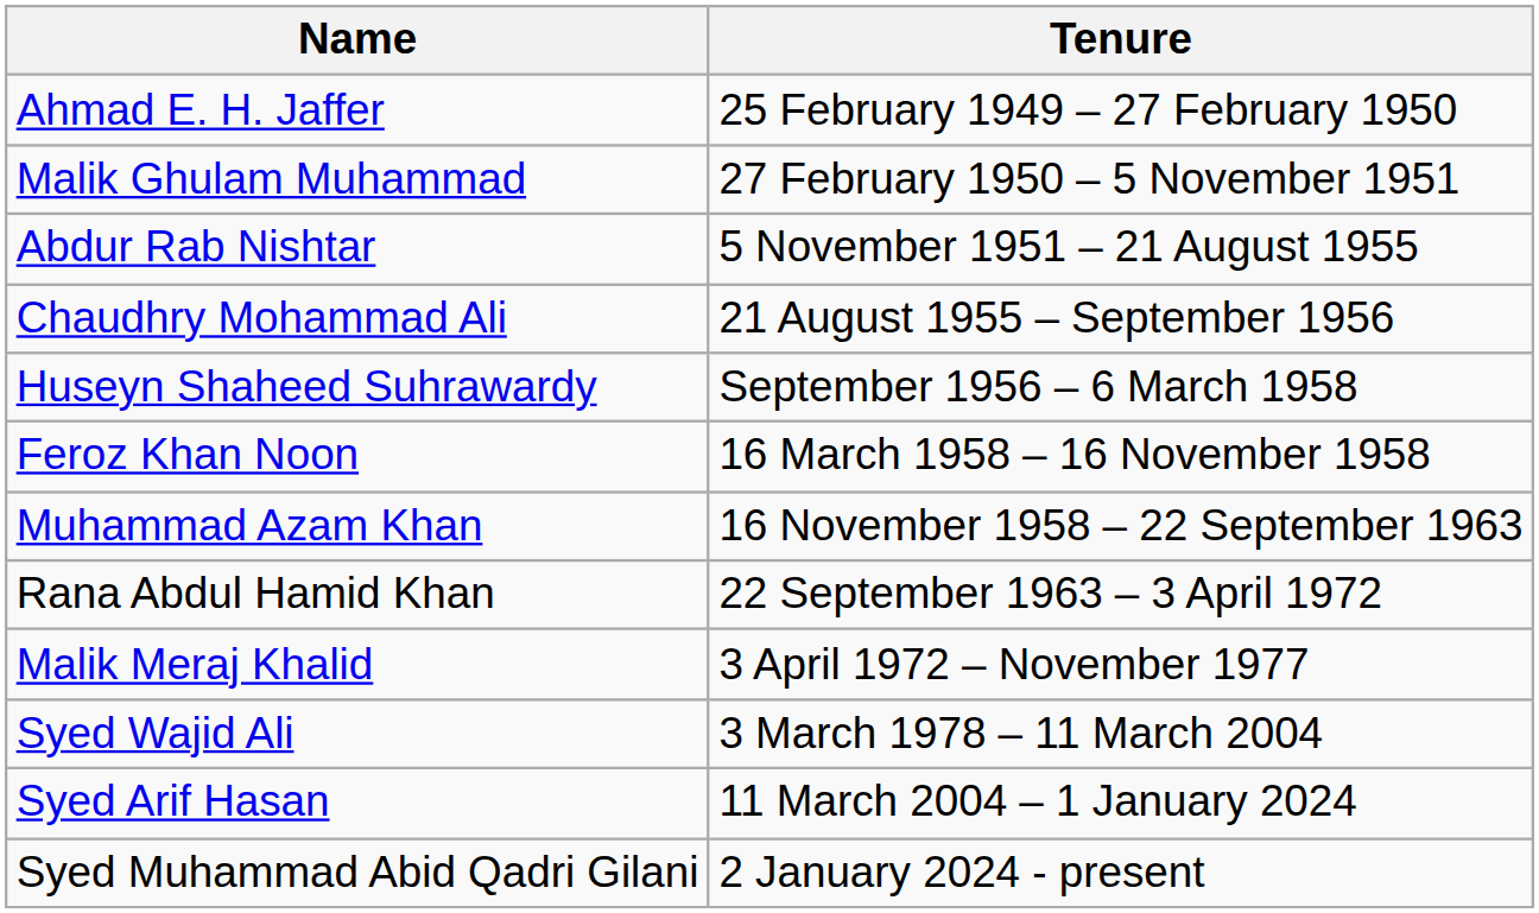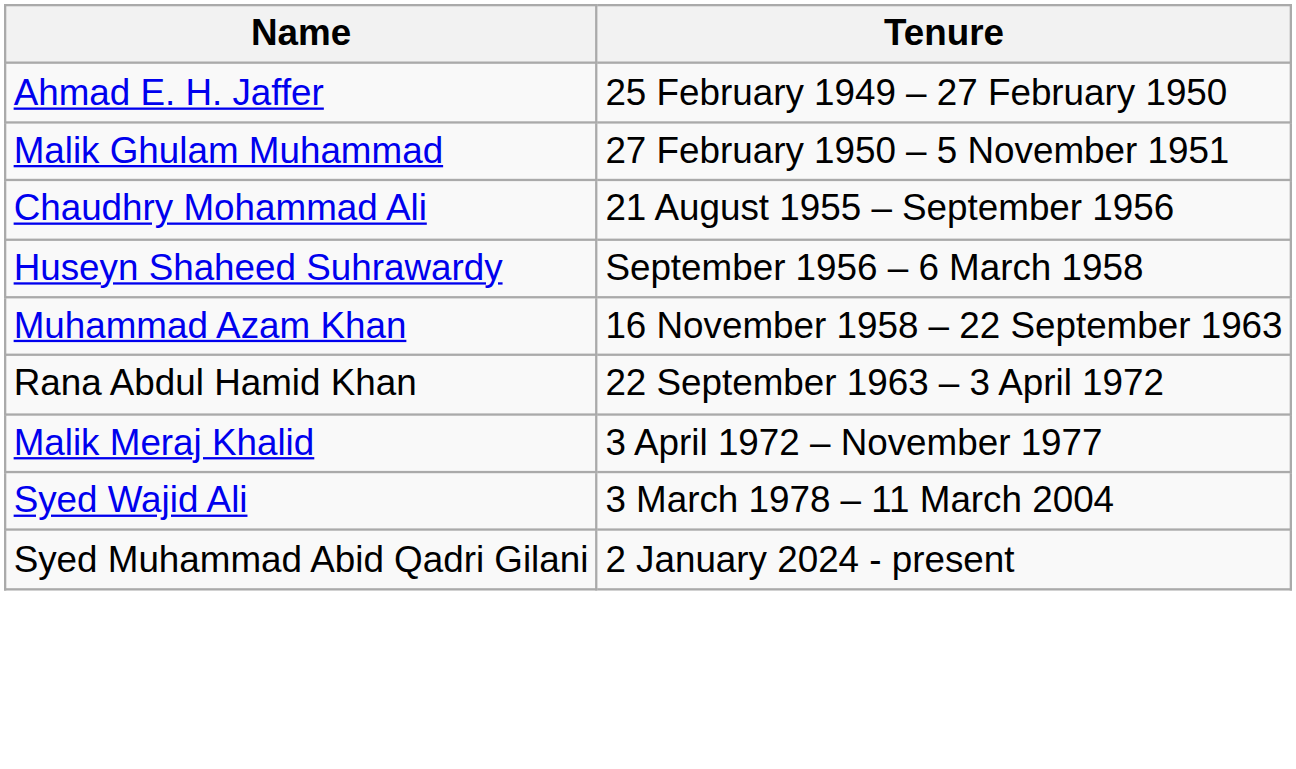 <table class="wikitable">
 <tr>
 <th>Name</th>
 <th>Tenure</th>
 </tr>
 <tr>
 <td><a href='#'>Ahmad E. H. Jaffer</a></td>
 <td>25 February 1949 – 27 February 1950</td>
 </tr>
 <tr>
 <td><a href='#'>Malik Ghulam Muhammad</a></td>
 <td>27 February 1950 – 5 November 1951</td>
 </tr>
 <tr>
-<td><a href='#'>Abdur Rab Nishtar</a></td>
-<td>5 November 1951 – 21 August 1955</td>
-</tr>
-<tr>
 <td><a href='#'>Chaudhry Mohammad Ali</a></td>
 <td>21 August 1955 – September 1956</td>
 </tr>
 <tr>
 <td><a href='#'>Huseyn Shaheed Suhrawardy</a></td>
 <td>September 1956 – 6 March 1958</td>
-</tr>
-<tr>
-<td><a href='#'>Feroz Khan Noon</a></td>
-<td>16 March 1958 – 16 November 1958</td>
 </tr>
 <tr>
 <td><a href='#'>Muhammad Azam Khan</a></td>
 <td>16 November 1958 – 22 September 1963</td>
 </tr>
 <tr>
 <td>Rana Abdul Hamid Khan</td>
 <td>22 September 1963 – 3 April 1972</td>
 </tr>
 <tr>
 <td><a href='#'>Malik Meraj Khalid</a></td>
 <td>3 April 1972 – November 1977</td>
 </tr>
 <tr>
 <td><a href='#'>Syed Wajid Ali</a></td>
 <td>3 March 1978 – 11 March 2004</td>
 </tr>
 <tr>
-<td><a href='#'>Syed Arif Hasan</a></td>
-<td>11 March 2004 – 1 January 2024</td>
-</tr>
-<tr>
 <td>Syed Muhammad Abid Qadri Gilani</td>
 <td>2 January 2024 - present</td>
 </tr>
 </table>
